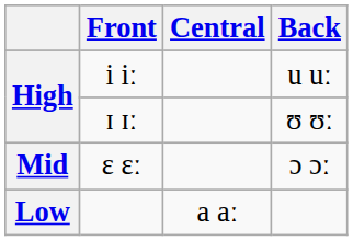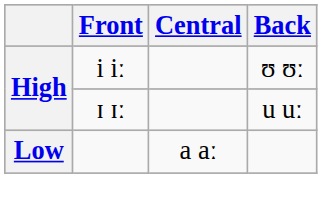 <table class="wikitable" style="text-align:center">
 <tr>
 <th></th>
 <th><a href='#'>Front</a></th>
 <th><a href='#'>Central</a></th>
 <th><a href='#'>Back</a></th>
 </tr>
 <tr>
 <th rowspan="2"><a href='#'>High</a></th>
 <td align="center">i iː</td>
 <td></td>
-<td align="center">u uː</td>
+<td>ʊ ʊː</td>
 </tr>
 <tr>
 <td>ɪ ɪː</td>
 <td></td>
-<td>ʊ ʊː</td>
-</tr>
-<tr>
-<th><a href='#'>Mid</a></th>
-<td>ɛ ɛː</td>
-<td></td>
-<td>ɔ ɔː</td>
+<td align="center">u uː</td>
 </tr>
 <tr>
 <th><a href='#'>Low</a></th>
 <td></td>
 <td>a aː</td>
 <td></td>
 </tr>
 </table>
